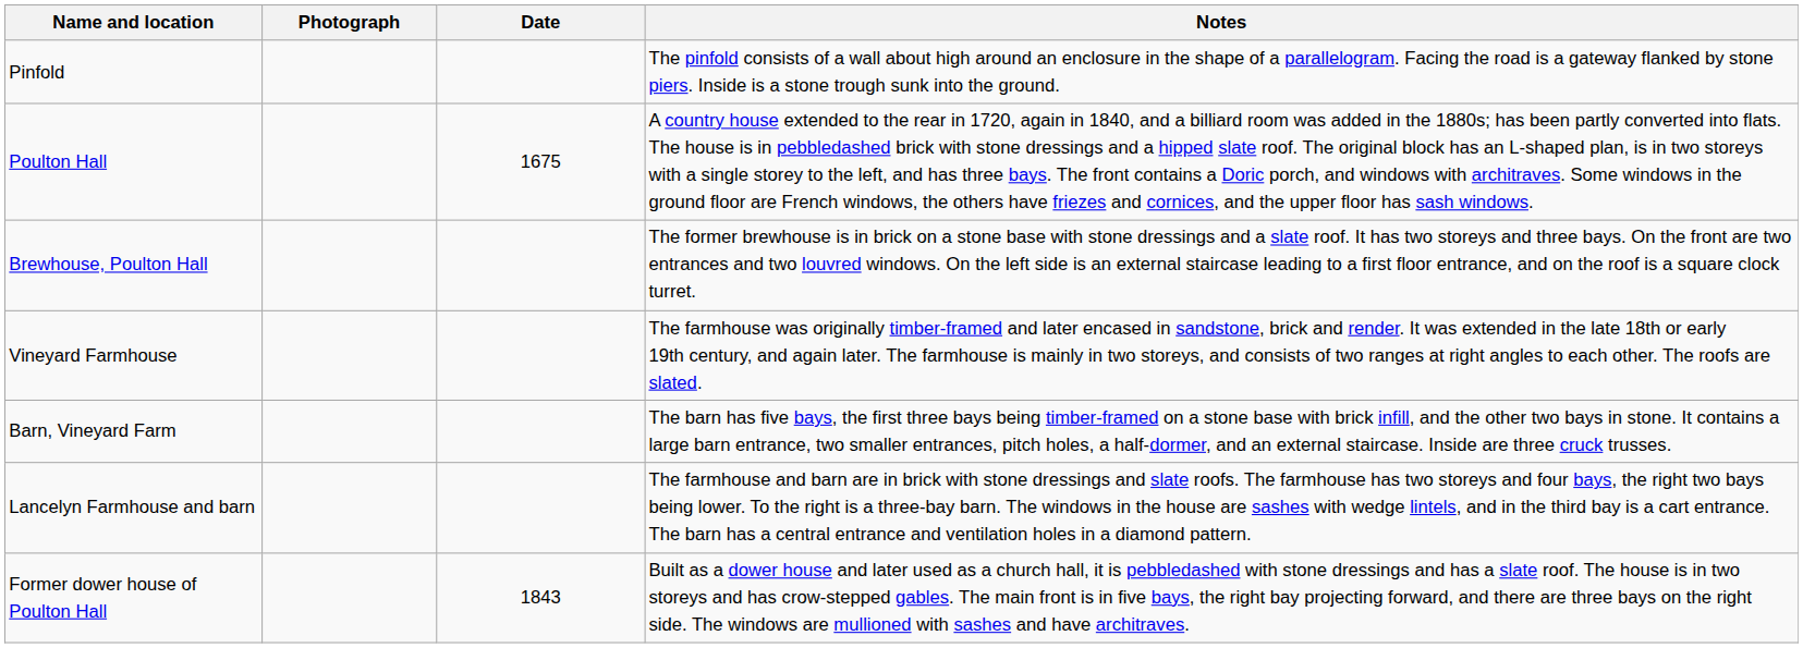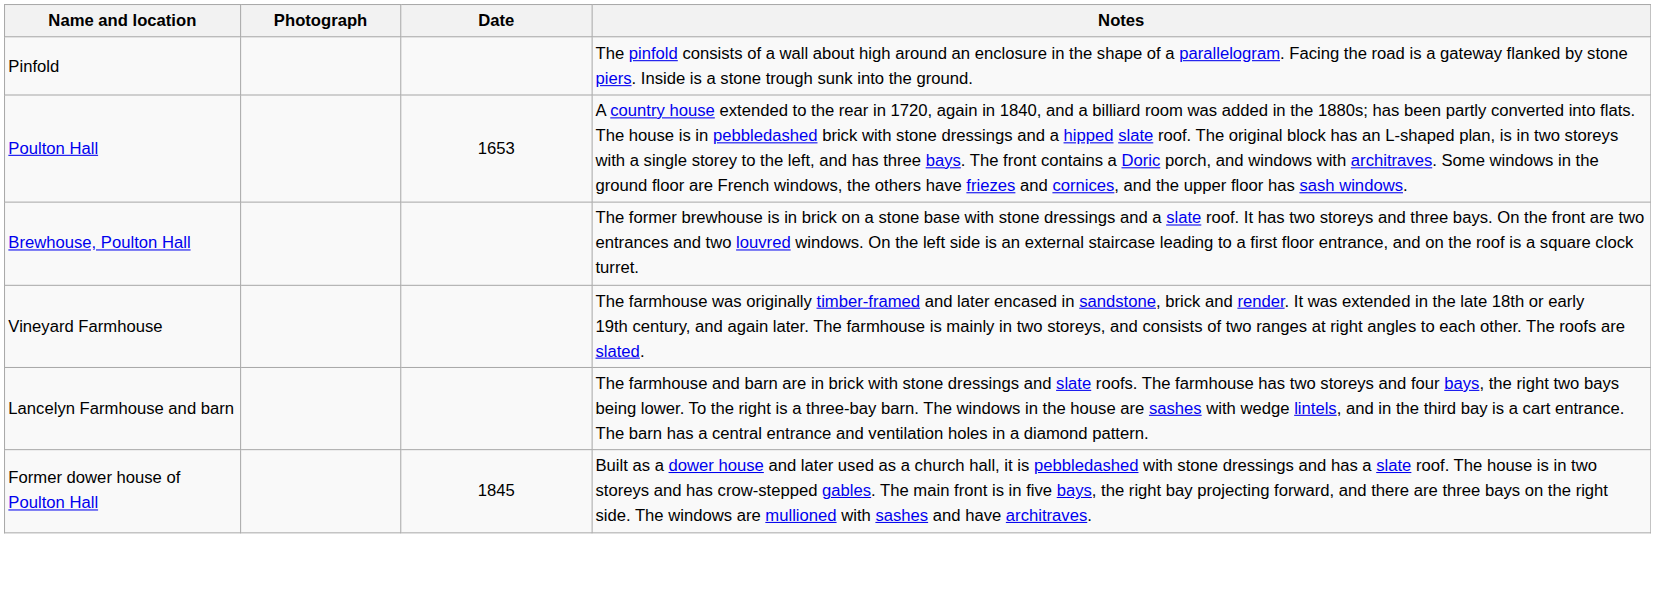 <table class="wikitable sortable plainrowheaders" style="width:100%;border:0px;text-align:left;line-height:150%;">
 <tr>
 <th scope="col"  style="width:150px">Name and location</th>
 <th scope="col"  style="width:100px" class="unsortable">Photograph</th>
 <th scope="col"  style="width:120px">Date</th>
 <th scope="col"  style="width:700px" class="unsortable">Notes</th>
 </tr>
 <tr>
 <td>Pinfold<br><small></small></td>
 <td></td>
 <td align="center"></td>
 <td>The <a href='#'>pinfold</a> consists of a wall about  high around an enclosure in the shape of a <a href='#'>parallelogram</a>.  Facing the road is a gateway flanked by stone <a href='#'>piers</a>.  Inside is a stone trough sunk into the ground.</td>
 </tr>
 <tr>
 <td><a href='#'>Poulton Hall</a><br><small></small></td>
 <td></td>
-<td align="center">1675</td>
+<td align="center">1653</td>
 <td>A <a href='#'>country house</a> extended to the rear in 1720, again in 1840, and a billiard room was added in the 1880s; has been partly converted into flats.  The house is in <a href='#'>pebbledashed</a> brick with stone dressings and a <a href='#'>hipped</a> <a href='#'>slate</a> roof.  The original block has an L-shaped plan, is in two storeys with a single storey to the left, and has three <a href='#'>bays</a>. The front contains a <a href='#'>Doric</a> porch, and windows with <a href='#'>architraves</a>.  Some windows in the ground floor are French windows, the others have <a href='#'>friezes</a> and <a href='#'>cornices</a>, and the upper floor has <a href='#'>sash windows</a>.</td>
 </tr>
 <tr>
 <td><a href='#'>Brewhouse, Poulton Hall</a><br><small></small></td>
 <td></td>
 <td align="center"></td>
 <td>The former brewhouse is in brick on a stone base with stone dressings and a <a href='#'>slate</a> roof.  It has two storeys and three bays.  On the front are two entrances and two <a href='#'>louvred</a> windows.  On the left side is an external staircase leading to a first floor entrance, and on the roof is a square clock turret.</td>
 </tr>
 <tr>
 <td>Vineyard Farmhouse<br><small></small></td>
 <td></td>
 <td align="center"></td>
 <td>The farmhouse was originally <a href='#'>timber-framed</a> and later encased in <a href='#'>sandstone</a>, brick and <a href='#'>render</a>.  It was extended in the late 18th or early 19th century, and again later.  The farmhouse is mainly in two storeys, and consists of two ranges at right angles to each other.  The roofs are <a href='#'>slated</a>.</td>
 </tr>
 <tr>
-<td>Barn, Vineyard Farm<br><small></small></td>
-<td></td>
-<td align="center"></td>
-<td>The barn has five <a href='#'>bays</a>, the first three bays being <a href='#'>timber-framed</a> on a stone base with brick <a href='#'>infill</a>, and the other two bays in stone.  It contains a large barn entrance, two smaller entrances, pitch holes, a half-<a href='#'>dormer</a>, and an external staircase.  Inside are three <a href='#'>cruck</a> trusses.</td>
-</tr>
-<tr>
 <td>Lancelyn Farmhouse and barn<br><small></small></td>
 <td></td>
 <td align="center"></td>
 <td>The farmhouse and barn are in brick with stone dressings and <a href='#'>slate</a> roofs.  The farmhouse has two storeys and four <a href='#'>bays</a>, the right two bays being lower.  To the right is a three-bay barn.  The windows in the house are <a href='#'>sashes</a> with wedge <a href='#'>lintels</a>, and in the third bay is a cart entrance.  The barn has a central entrance and ventilation holes in a diamond pattern.</td>
 </tr>
 <tr>
 <td>Former dower house of<br><a href='#'>Poulton Hall</a><br><small></small></td>
 <td></td>
-<td align="center">1843</td>
+<td align="center">1845</td>
 <td>Built as a <a href='#'>dower house</a> and later used as a church hall, it is <a href='#'>pebbledashed</a> with stone dressings and has a <a href='#'>slate</a> roof.  The house is in two storeys and has crow-stepped <a href='#'>gables</a>.  The main front is in five <a href='#'>bays</a>, the right bay projecting forward, and there are three bays on the right side.  The windows are <a href='#'>mullioned</a> with <a href='#'>sashes</a> and have <a href='#'>architraves</a>.</td>
 </tr>
 <tr>
 </tr>
 </table>
